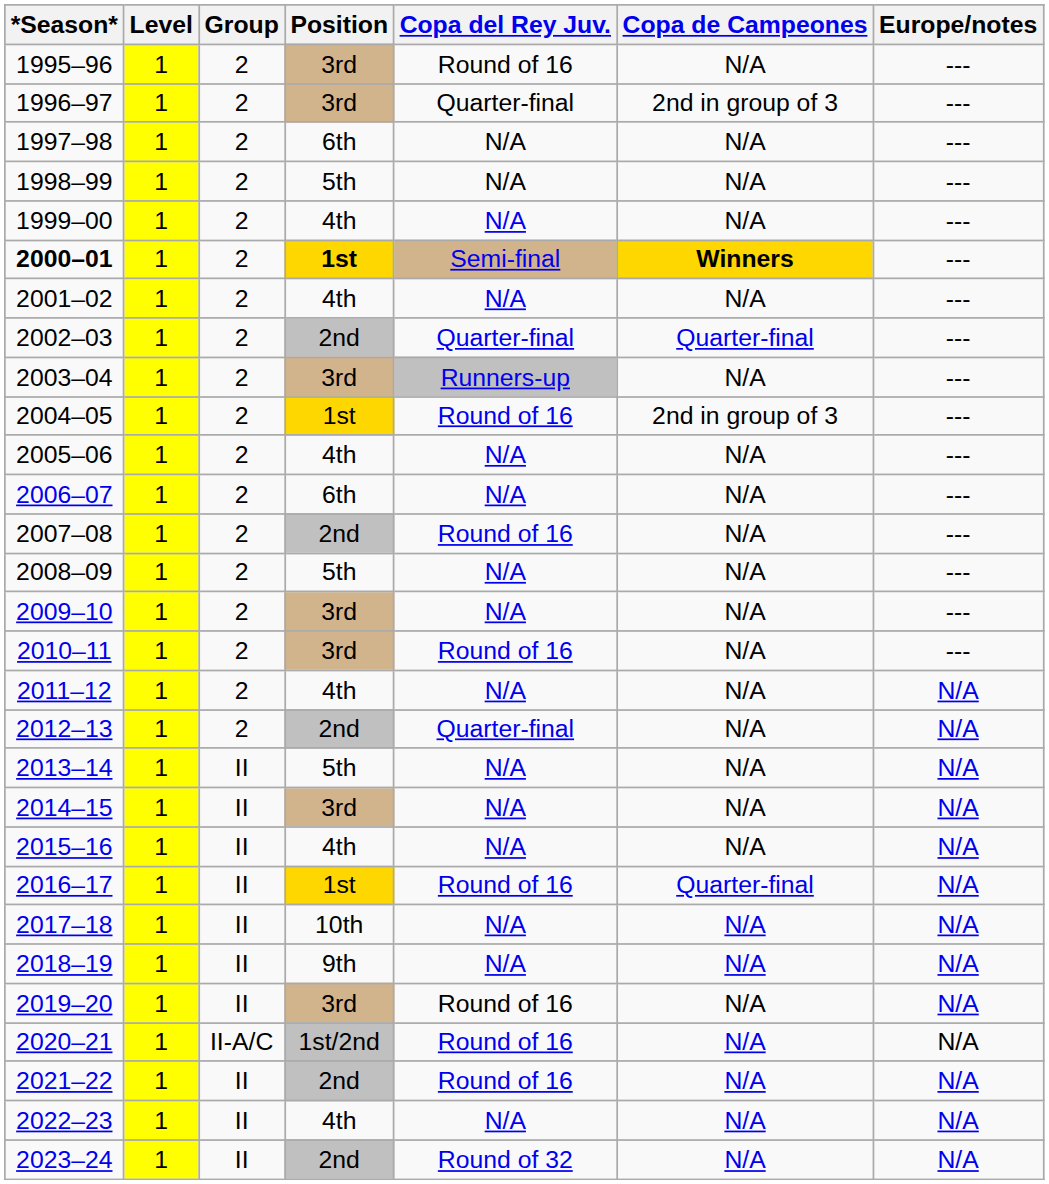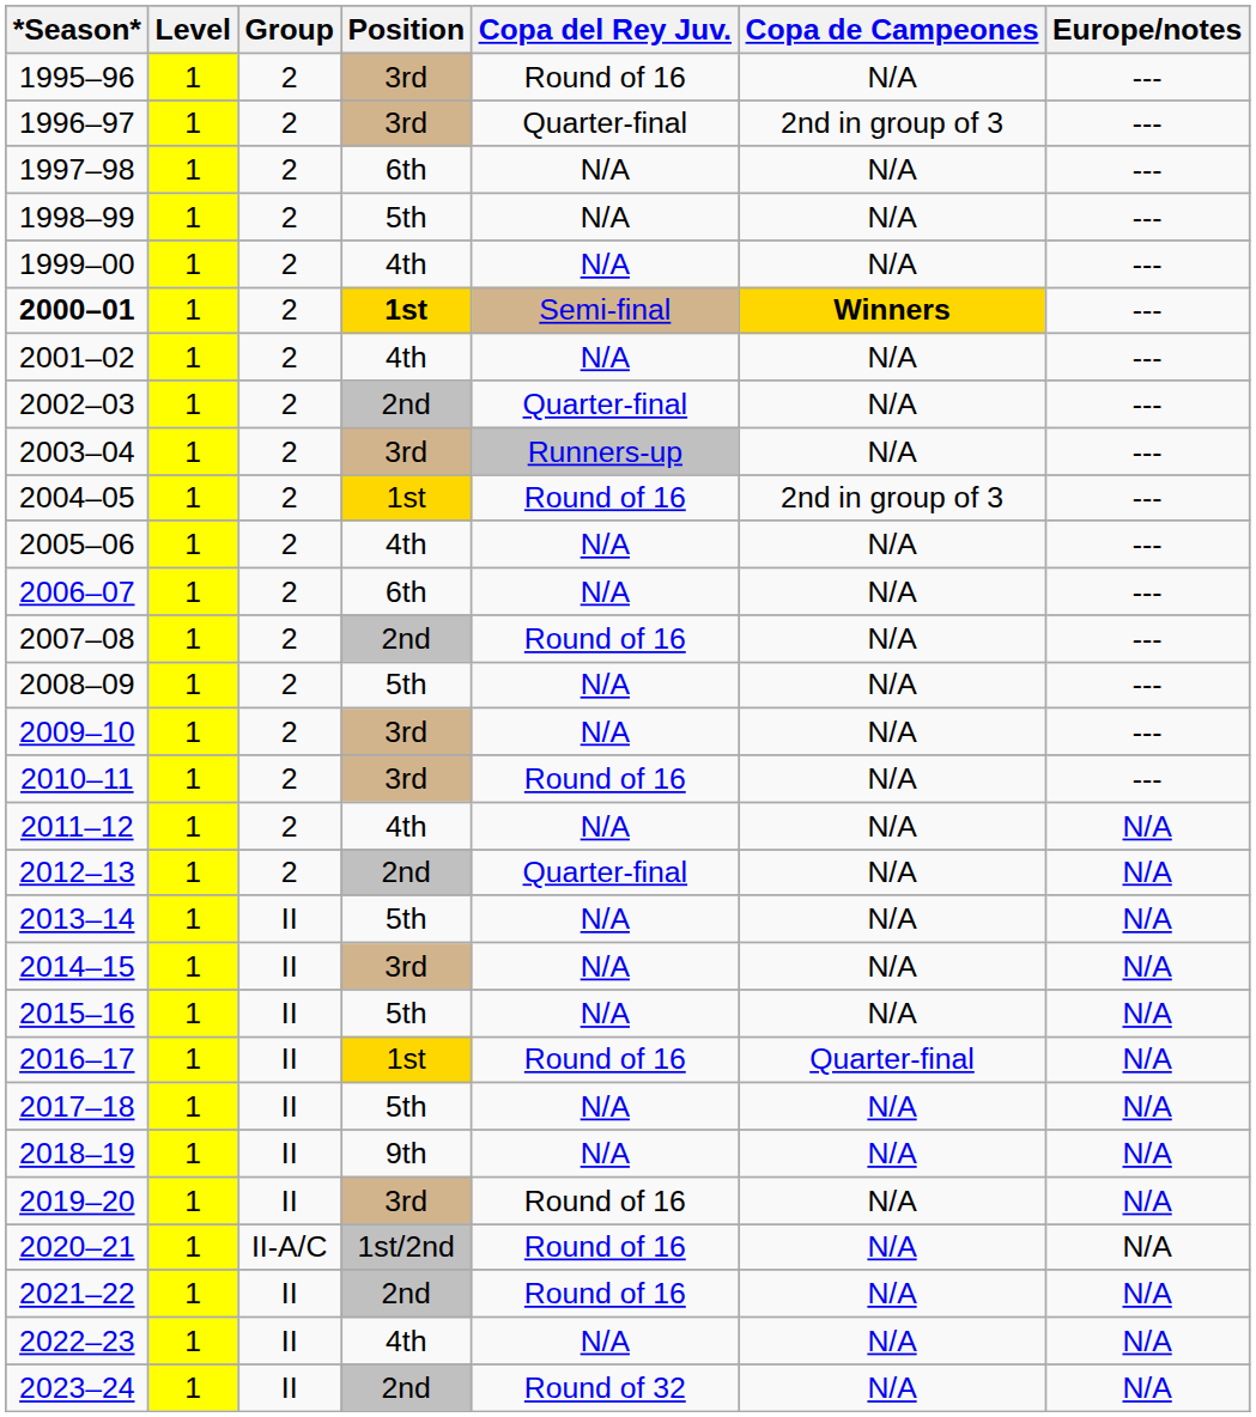 <table class="wikitable" style="text-align:center; font-size:90%">
 <tr>
 <th>*Season*</th>
 <th>Level</th>
 <th>Group</th>
 <th>Position</th>
 <th><a href='#'>Copa del Rey Juv.</a></th>
 <th><a href='#'>Copa de Campeones</a></th>
 <th>Europe/notes</th>
 </tr>
 <tr>
 <td>1995–96</td>
 <td bgcolor=#FFFF00>1</td>
 <td>2</td>
 <td bgcolor=#D2B48C>3rd</td>
 <td>Round of 16</td>
 <td>N/A</td>
 <td>---</td>
 </tr>
 <tr>
 <td>1996–97</td>
 <td bgcolor=#FFFF00>1</td>
 <td>2</td>
 <td bgcolor=#D2B48C>3rd</td>
 <td>Quarter-final</td>
 <td>2nd in group of 3</td>
 <td>---</td>
 </tr>
 <tr>
 <td>1997–98</td>
 <td bgcolor=#FFFF00>1</td>
 <td>2</td>
 <td>6th</td>
 <td>N/A</td>
 <td>N/A</td>
 <td>---</td>
 </tr>
 <tr>
 <td>1998–99</td>
 <td bgcolor=#FFFF00>1</td>
 <td>2</td>
 <td>5th</td>
 <td>N/A</td>
 <td>N/A</td>
 <td>---</td>
 </tr>
 <tr>
 <td>1999–00</td>
 <td bgcolor=#FFFF00>1</td>
 <td>2</td>
 <td>4th</td>
 <td><a href='#'>N/A</a></td>
 <td>N/A</td>
 <td>---</td>
 </tr>
 <tr>
 <td><strong>2000–01</strong></td>
 <td bgcolor=#FFFF00>1</td>
 <td>2</td>
 <td bgcolor=gold><strong>1st</strong></td>
 <td bgcolor=#D2B48C><a href='#'>Semi-final</a></td>
 <td bgcolor=gold><strong>Winners</strong></td>
 <td>---</td>
 </tr>
 <tr>
 <td>2001–02</td>
 <td bgcolor=#FFFF00>1</td>
 <td>2</td>
 <td>4th</td>
 <td><a href='#'>N/A</a></td>
 <td>N/A</td>
 <td>---</td>
 </tr>
 <tr>
 <td>2002–03</td>
 <td bgcolor=#FFFF00>1</td>
 <td>2</td>
 <td bgcolor=silver>2nd</td>
 <td><a href='#'>Quarter-final</a></td>
-<td><a href='#'>Quarter-final</a></td>
+<td>N/A</td>
 <td>---</td>
 </tr>
 <tr>
 <td>2003–04</td>
 <td bgcolor=#FFFF00>1</td>
 <td>2</td>
 <td bgcolor=#D2B48C>3rd</td>
 <td bgcolor=silver><a href='#'>Runners-up</a></td>
 <td>N/A</td>
 <td>---</td>
 </tr>
 <tr>
 <td>2004–05</td>
 <td bgcolor=#FFFF00>1</td>
 <td>2</td>
 <td bgcolor=gold>1st</td>
 <td><a href='#'>Round of 16</a></td>
 <td>2nd in group of 3</td>
 <td>---</td>
 </tr>
 <tr>
 <td>2005–06</td>
 <td bgcolor=#FFFF00>1</td>
 <td>2</td>
 <td>4th</td>
 <td><a href='#'>N/A</a></td>
 <td>N/A</td>
 <td>---</td>
 </tr>
 <tr>
 <td><a href='#'>2006–07</a></td>
 <td bgcolor=#FFFF00>1</td>
 <td>2</td>
 <td>6th</td>
 <td><a href='#'>N/A</a></td>
 <td>N/A</td>
 <td>---</td>
 </tr>
 <tr>
 <td>2007–08</td>
 <td bgcolor=#FFFF00>1</td>
 <td>2</td>
 <td bgcolor=silver>2nd</td>
 <td><a href='#'>Round of 16</a></td>
 <td>N/A</td>
 <td>---</td>
 </tr>
 <tr>
 <td>2008–09</td>
 <td bgcolor=#FFFF00>1</td>
 <td>2</td>
 <td>5th</td>
 <td><a href='#'>N/A</a></td>
 <td>N/A</td>
 <td>---</td>
 </tr>
 <tr>
 <td><a href='#'>2009–10</a></td>
 <td bgcolor=#FFFF00>1</td>
 <td>2</td>
 <td bgcolor=#D2B48C>3rd</td>
 <td><a href='#'>N/A</a></td>
 <td>N/A</td>
 <td>---</td>
 </tr>
 <tr>
 <td><a href='#'>2010–11</a></td>
 <td bgcolor=#FFFF00>1</td>
 <td>2</td>
 <td bgcolor=#D2B48C>3rd</td>
 <td><a href='#'>Round of 16</a></td>
 <td>N/A</td>
 <td>---</td>
 </tr>
 <tr>
 <td><a href='#'>2011–12</a></td>
 <td bgcolor=#FFFF00>1</td>
 <td>2</td>
 <td>4th</td>
 <td><a href='#'>N/A</a></td>
 <td>N/A</td>
 <td><a href='#'>N/A</a></td>
 </tr>
 <tr>
 <td><a href='#'>2012–13</a></td>
 <td bgcolor=#FFFF00>1</td>
 <td>2</td>
 <td bgcolor=silver>2nd</td>
 <td><a href='#'>Quarter-final</a></td>
 <td>N/A</td>
 <td><a href='#'>N/A</a></td>
 </tr>
 <tr>
 <td><a href='#'>2013–14</a></td>
 <td bgcolor=#FFFF00>1</td>
 <td>II</td>
 <td>5th</td>
 <td><a href='#'>N/A</a></td>
 <td>N/A</td>
 <td><a href='#'>N/A</a></td>
 </tr>
 <tr>
 <td><a href='#'>2014–15</a></td>
 <td bgcolor=#FFFF00>1</td>
 <td>II</td>
 <td bgcolor=#D2B48C>3rd</td>
 <td><a href='#'>N/A</a></td>
 <td>N/A</td>
 <td><a href='#'>N/A</a></td>
 </tr>
 <tr>
 <td><a href='#'>2015–16</a></td>
 <td bgcolor=#FFFF00>1</td>
 <td>II</td>
-<td>4th</td>
+<td>5th</td>
 <td><a href='#'>N/A</a></td>
 <td>N/A</td>
 <td><a href='#'>N/A</a></td>
 </tr>
 <tr>
 <td><a href='#'>2016–17</a></td>
 <td bgcolor=#FFFF00>1</td>
 <td>II</td>
 <td bgcolor=gold>1st</td>
 <td><a href='#'>Round of 16</a></td>
 <td><a href='#'>Quarter-final</a></td>
 <td><a href='#'>N/A</a></td>
 </tr>
 <tr>
 <td><a href='#'>2017–18</a></td>
 <td bgcolor=#FFFF00>1</td>
 <td>II</td>
-<td>10th</td>
+<td>5th</td>
 <td><a href='#'>N/A</a></td>
 <td><a href='#'>N/A</a></td>
 <td><a href='#'>N/A</a></td>
 </tr>
 <tr>
 <td><a href='#'>2018–19</a></td>
 <td bgcolor=#FFFF00>1</td>
 <td>II</td>
 <td>9th</td>
 <td><a href='#'>N/A</a></td>
 <td><a href='#'>N/A</a></td>
 <td><a href='#'>N/A</a></td>
 </tr>
 <tr>
 <td><a href='#'>2019–20</a></td>
 <td bgcolor=#FFFF00>1</td>
 <td>II</td>
 <td bgcolor=#D2B48C>3rd</td>
 <td>Round of 16</td>
 <td>N/A</td>
 <td><a href='#'>N/A</a></td>
 </tr>
 <tr>
 <td><a href='#'>2020–21</a></td>
 <td bgcolor=#FFFF00>1</td>
 <td>II-A/C</td>
 <td bgcolor=silver>1st/2nd</td>
 <td><a href='#'>Round of 16</a></td>
 <td><a href='#'>N/A</a></td>
 <td>N/A</td>
 </tr>
 <tr>
 <td><a href='#'>2021–22</a></td>
 <td bgcolor=#FFFF00>1</td>
 <td>II</td>
 <td bgcolor=silver>2nd</td>
 <td><a href='#'>Round of 16</a></td>
 <td><a href='#'>N/A</a></td>
 <td><a href='#'>N/A</a></td>
 </tr>
 <tr>
 <td><a href='#'>2022–23</a></td>
 <td bgcolor=#FFFF00>1</td>
 <td>II</td>
 <td>4th</td>
 <td><a href='#'>N/A</a></td>
 <td><a href='#'>N/A</a></td>
 <td><a href='#'>N/A</a></td>
 </tr>
 <tr>
 <td><a href='#'>2023–24</a></td>
 <td bgcolor=#FFFF00>1</td>
 <td>II</td>
 <td bgcolor=silver>2nd</td>
 <td><a href='#'>Round of 32</a></td>
 <td><a href='#'>N/A</a></td>
 <td><a href='#'>N/A</a></td>
 </tr>
 <tr>
 </tr>
 </table>
